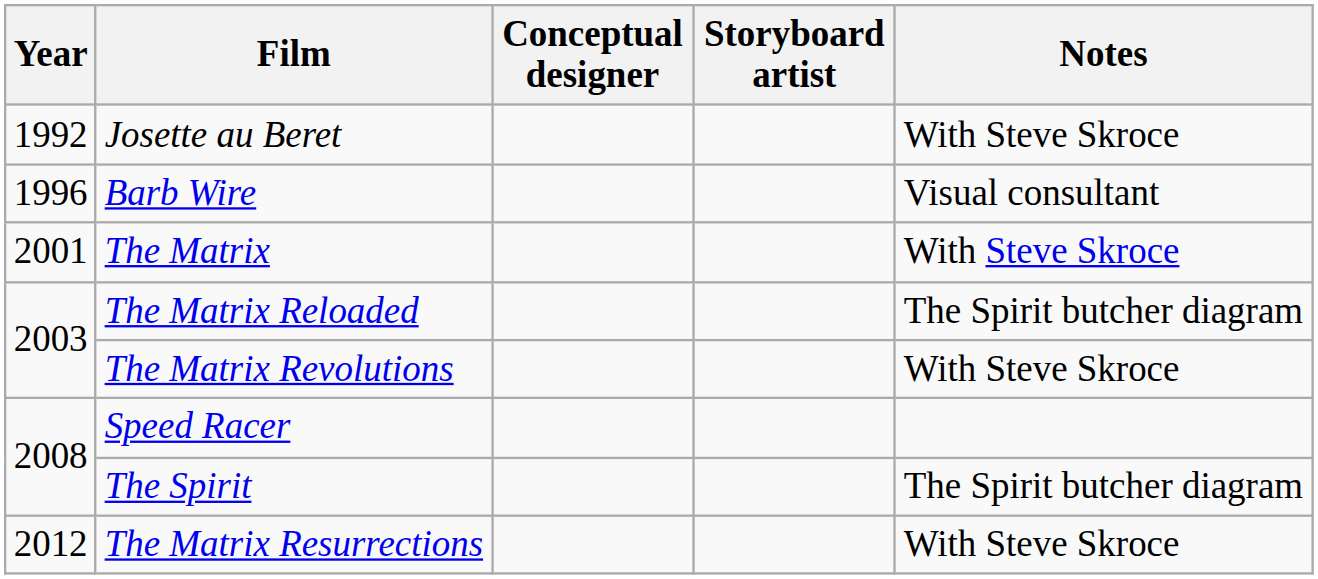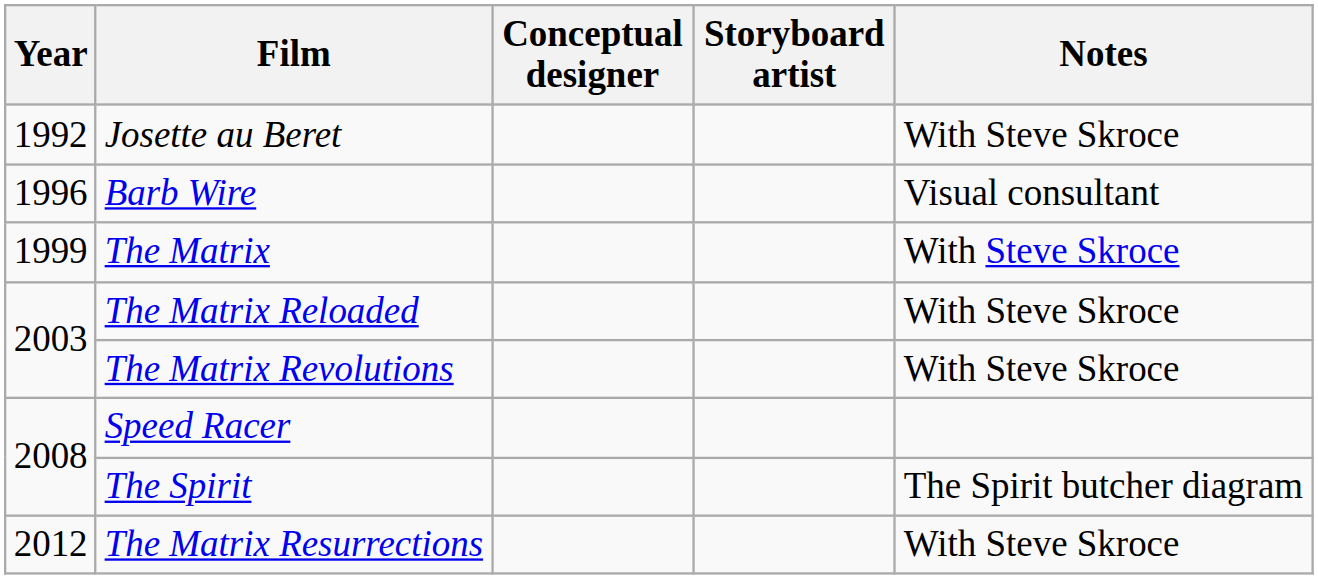 <table class="wikitable">
 <tr>
 <th>Year</th>
 <th>Film</th>
 <th width=80>Conceptual designer</th>
 <th width=80>Storyboard artist</th>
 <th>Notes</th>
 </tr>
 <tr>
 <td>1992</td>
 <td><em>Josette au Beret</em></td>
 <td></td>
 <td></td>
 <td>With Steve Skroce</td>
 </tr>
 <tr>
 <td>1996</td>
 <td><em><a href='#'>Barb Wire</a></em></td>
 <td></td>
 <td></td>
 <td>Visual consultant</td>
 </tr>
 <tr>
-<td>2001</td>
+<td>1999</td>
 <td><em><a href='#'>The Matrix</a></em></td>
 <td></td>
 <td></td>
 <td>With <a href='#'>Steve Skroce</a></td>
 </tr>
 <tr>
 <td rowspan="2">2003</td>
 <td><em><a href='#'>The Matrix Reloaded</a></em></td>
 <td></td>
 <td></td>
-<td>The Spirit butcher diagram</td>
+<td>With Steve Skroce</td>
 </tr>
 <tr>
 <td><em><a href='#'>The Matrix Revolutions</a></em></td>
 <td></td>
 <td></td>
 <td>With Steve Skroce</td>
 </tr>
 <tr>
 <td rowspan="2">2008</td>
 <td><em><a href='#'>Speed Racer</a></em></td>
 <td></td>
 <td></td>
 <td></td>
 </tr>
 <tr>
 <td><em><a href='#'>The Spirit</a></em></td>
 <td></td>
 <td></td>
 <td>The Spirit butcher diagram</td>
 </tr>
 <tr>
 <td>2012</td>
 <td><em><a href='#'>The Matrix Resurrections</a></em></td>
 <td></td>
 <td></td>
 <td>With Steve Skroce</td>
 </tr>
 </table>
